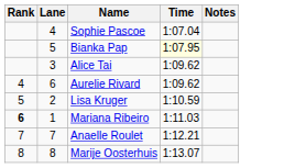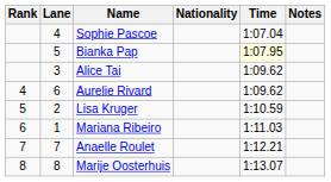 <table class="wikitable sortable" style="text-align:center">
 <tr>
 <th>Rank</th>
 <th>Lane</th>
 <th>Name</th>
+<th>Nationality</th>
 <th>Time</th>
 <th>Notes</th>
 </tr>
 <tr>
 <td></td>
 <td>4</td>
 <td style="text-align:left"><a href='#'>Sophie Pascoe</a></td>
+<td style="text-align:left"></td>
 <td>1:07.04</td>
 <td></td>
 </tr>
 <tr>
 <td></td>
 <td>5</td>
 <td style="text-align:left"><a href='#'>Bianka Pap</a></td>
+<td style="text-align:left"></td>
 <td style="background: lightyellow;">1:07.95</td>
 <td></td>
 </tr>
 <tr>
 <td></td>
 <td>3</td>
 <td style="text-align:left"><a href='#'>Alice Tai</a></td>
+<td style="text-align:left"></td>
 <td>1:09.62</td>
 <td></td>
 </tr>
 <tr>
 <td>4</td>
 <td>6</td>
 <td style="text-align:left"><a href='#'>Aurelie Rivard</a></td>
+<td style="text-align:left"></td>
 <td>1:09.62</td>
 <td></td>
 </tr>
 <tr>
 <td>5</td>
 <td>2</td>
 <td style="text-align:left"><a href='#'>Lisa Kruger</a></td>
+<td style="text-align:left"></td>
 <td>1:10.59</td>
 <td></td>
 </tr>
 <tr>
-<td><strong>6</strong></td>
+<td>6</td>
 <td>1</td>
 <td style="text-align:left"><a href='#'>Mariana Ribeiro</a></td>
+<td style="text-align:left"></td>
 <td>1:11.03</td>
 <td></td>
 </tr>
 <tr>
 <td>7</td>
 <td>7</td>
 <td style="text-align:left"><a href='#'>Anaelle Roulet</a></td>
+<td style="text-align:left"></td>
 <td>1:12.21</td>
 <td></td>
 </tr>
 <tr>
 <td>8</td>
 <td>8</td>
 <td style="text-align:left"><a href='#'>Marije Oosterhuis</a></td>
+<td style="text-align:left"></td>
 <td>1:13.07</td>
 <td></td>
 </tr>
 </table>
